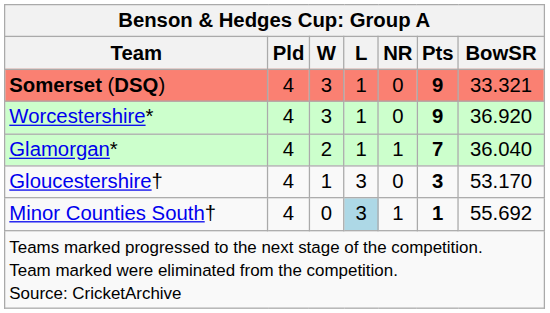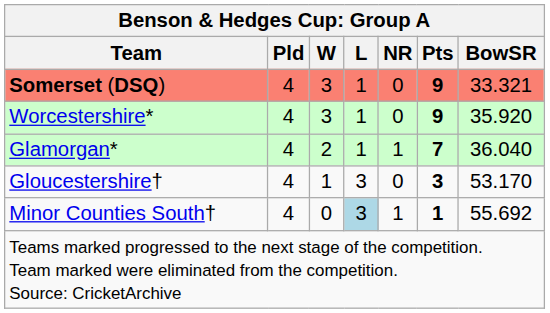 <table class="wikitable" style="text-align: center;">
 <tr>
 <th colspan="8">Benson & Hedges Cup: Group A</th>
 </tr>
 <tr>
 <th width=200>Team</th>
 <th width=20>Pld</th>
 <th width=20>W</th>
 <th width=20>L</th>
 <th width=20>NR</th>
 <th width=20>Pts</th>
 <th width=60>BowSR</th>
 </tr>
 <tr style="background:salmon;">
 <td align=left><strong>Somerset</strong> (<strong>DSQ</strong>)</td>
 <td>4</td>
 <td>3</td>
 <td>1</td>
 <td>0</td>
 <td><strong>9</strong></td>
 <td>33.321</td>
 </tr>
 <tr style="background:#ccffcc;">
 <td align=left><a href='#'>Worcestershire</a>*</td>
 <td>4</td>
 <td>3</td>
 <td>1</td>
 <td>0</td>
 <td><strong>9</strong></td>
-<td>36.920</td>
+<td>35.920</td>
 </tr>
 <tr style="background:#ccffcc;">
 <td align=left><a href='#'>Glamorgan</a>*</td>
 <td>4</td>
 <td>2</td>
 <td>1</td>
 <td>1</td>
 <td><strong>7</strong></td>
 <td>36.040</td>
 </tr>
 <tr>
 <td align=left><a href='#'>Gloucestershire</a>†</td>
 <td>4</td>
 <td>1</td>
 <td>3</td>
 <td>0</td>
 <td><strong>3</strong></td>
 <td>53.170</td>
 </tr>
 <tr>
 <td align=left><a href='#'>Minor Counties South</a>†</td>
 <td>4</td>
 <td>0</td>
 <td style="background: lightblue;">3</td>
 <td>1</td>
 <td><strong>1</strong></td>
 <td>55.692</td>
 </tr>
 <tr>
 <td colspan="8" align="left"><small>Teams marked  progressed to the next stage of the competition.<br>Team marked  were eliminated from the competition.</small><br><small>Source: CricketArchive</small></td>
 </tr>
 </table>
